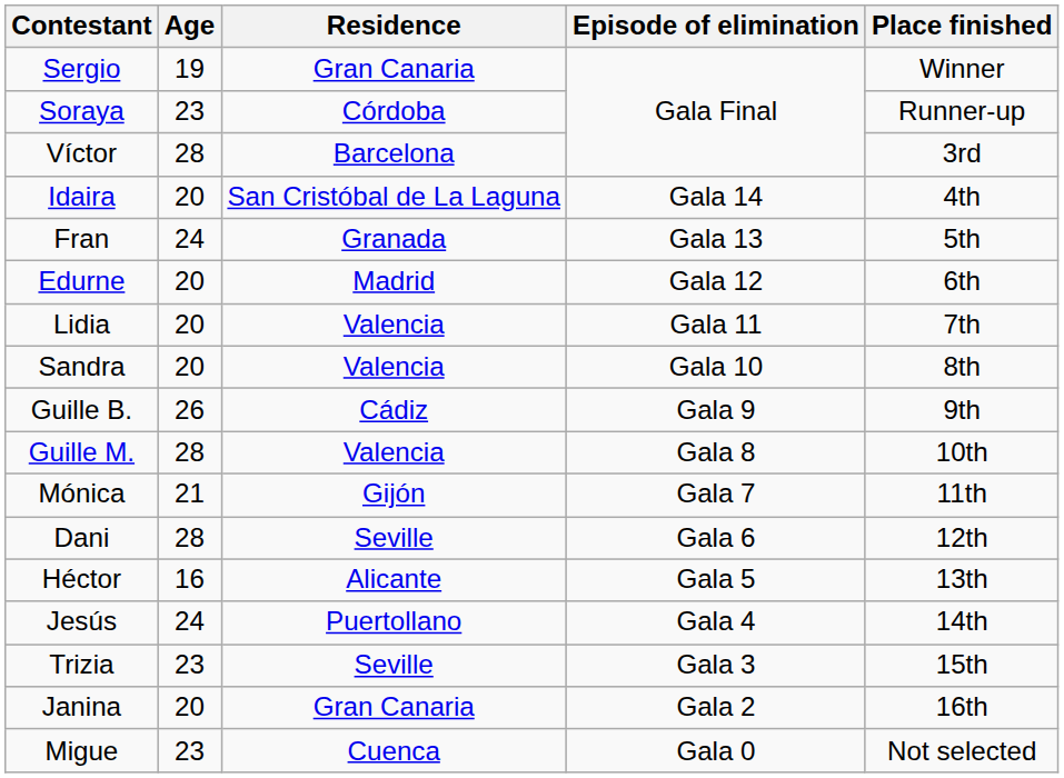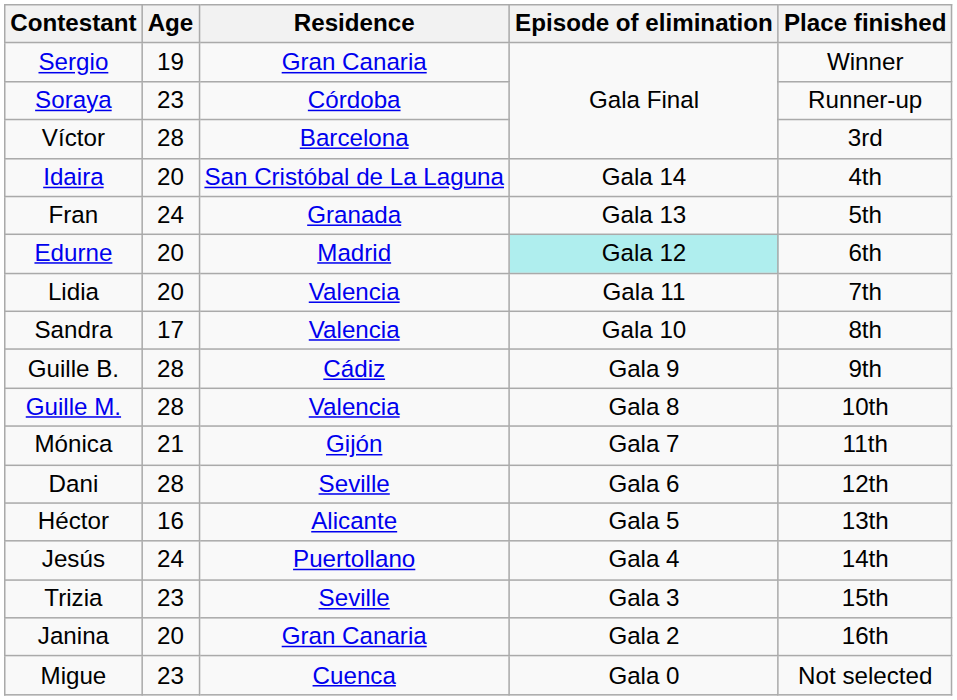 <table class="wikitable" style="text-align:center">
 <tr>
 <th>Contestant</th>
 <th>Age</th>
 <th>Residence</th>
 <th>Episode of elimination</th>
 <th>Place finished</th>
 </tr>
 <tr>
 <td><a href='#'>Sergio</a></td>
 <td>19</td>
 <td><a href='#'>Gran Canaria</a></td>
 <td rowspan="3">Gala Final</td>
 <td>Winner</td>
 </tr>
 <tr>
 <td><a href='#'>Soraya</a></td>
 <td>23</td>
 <td><a href='#'>Córdoba</a></td>
 <td>Runner-up</td>
 </tr>
 <tr>
 <td>Víctor</td>
 <td>28</td>
 <td><a href='#'>Barcelona</a></td>
 <td>3rd</td>
 </tr>
 <tr>
 <td><a href='#'>Idaira</a></td>
 <td>20</td>
 <td><a href='#'>San Cristóbal de La Laguna</a></td>
 <td>Gala 14</td>
 <td>4th</td>
 </tr>
 <tr>
 <td>Fran</td>
 <td>24</td>
 <td><a href='#'>Granada</a></td>
 <td>Gala 13</td>
 <td>5th</td>
 </tr>
 <tr>
 <td><a href='#'>Edurne</a></td>
 <td>20</td>
 <td><a href='#'>Madrid</a></td>
-<td>Gala 12</td>
+<td style="background: paleturquoise;">Gala 12</td>
 <td>6th</td>
 </tr>
 <tr>
 <td>Lidia</td>
 <td>20</td>
 <td><a href='#'>Valencia</a></td>
 <td>Gala 11</td>
 <td>7th</td>
 </tr>
 <tr>
 <td>Sandra</td>
-<td>20</td>
+<td>17</td>
 <td><a href='#'>Valencia</a></td>
 <td>Gala 10</td>
 <td>8th</td>
 </tr>
 <tr>
 <td>Guille B.</td>
-<td>26</td>
+<td>28</td>
 <td><a href='#'>Cádiz</a></td>
 <td>Gala 9</td>
 <td>9th</td>
 </tr>
 <tr>
 <td><a href='#'>Guille M.</a></td>
 <td>28</td>
 <td><a href='#'>Valencia</a></td>
 <td>Gala 8</td>
 <td>10th</td>
 </tr>
 <tr>
 <td>Mónica</td>
 <td>21</td>
 <td><a href='#'>Gijón</a></td>
 <td>Gala 7</td>
 <td>11th</td>
 </tr>
 <tr>
 <td>Dani</td>
 <td>28</td>
 <td><a href='#'>Seville</a></td>
 <td>Gala 6</td>
 <td>12th</td>
 </tr>
 <tr>
 <td>Héctor</td>
 <td>16</td>
 <td><a href='#'>Alicante</a></td>
 <td>Gala 5</td>
 <td>13th</td>
 </tr>
 <tr>
 <td>Jesús</td>
 <td>24</td>
 <td><a href='#'>Puertollano</a></td>
 <td>Gala 4</td>
 <td>14th</td>
 </tr>
 <tr>
 <td>Trizia</td>
 <td>23</td>
 <td><a href='#'>Seville</a></td>
 <td>Gala 3</td>
 <td>15th</td>
 </tr>
 <tr>
 <td>Janina</td>
 <td>20</td>
 <td><a href='#'>Gran Canaria</a></td>
 <td>Gala 2</td>
 <td>16th</td>
 </tr>
 <tr>
 <td>Migue</td>
 <td>23</td>
 <td><a href='#'>Cuenca</a></td>
 <td>Gala 0</td>
 <td>Not selected</td>
 </tr>
 </table>
